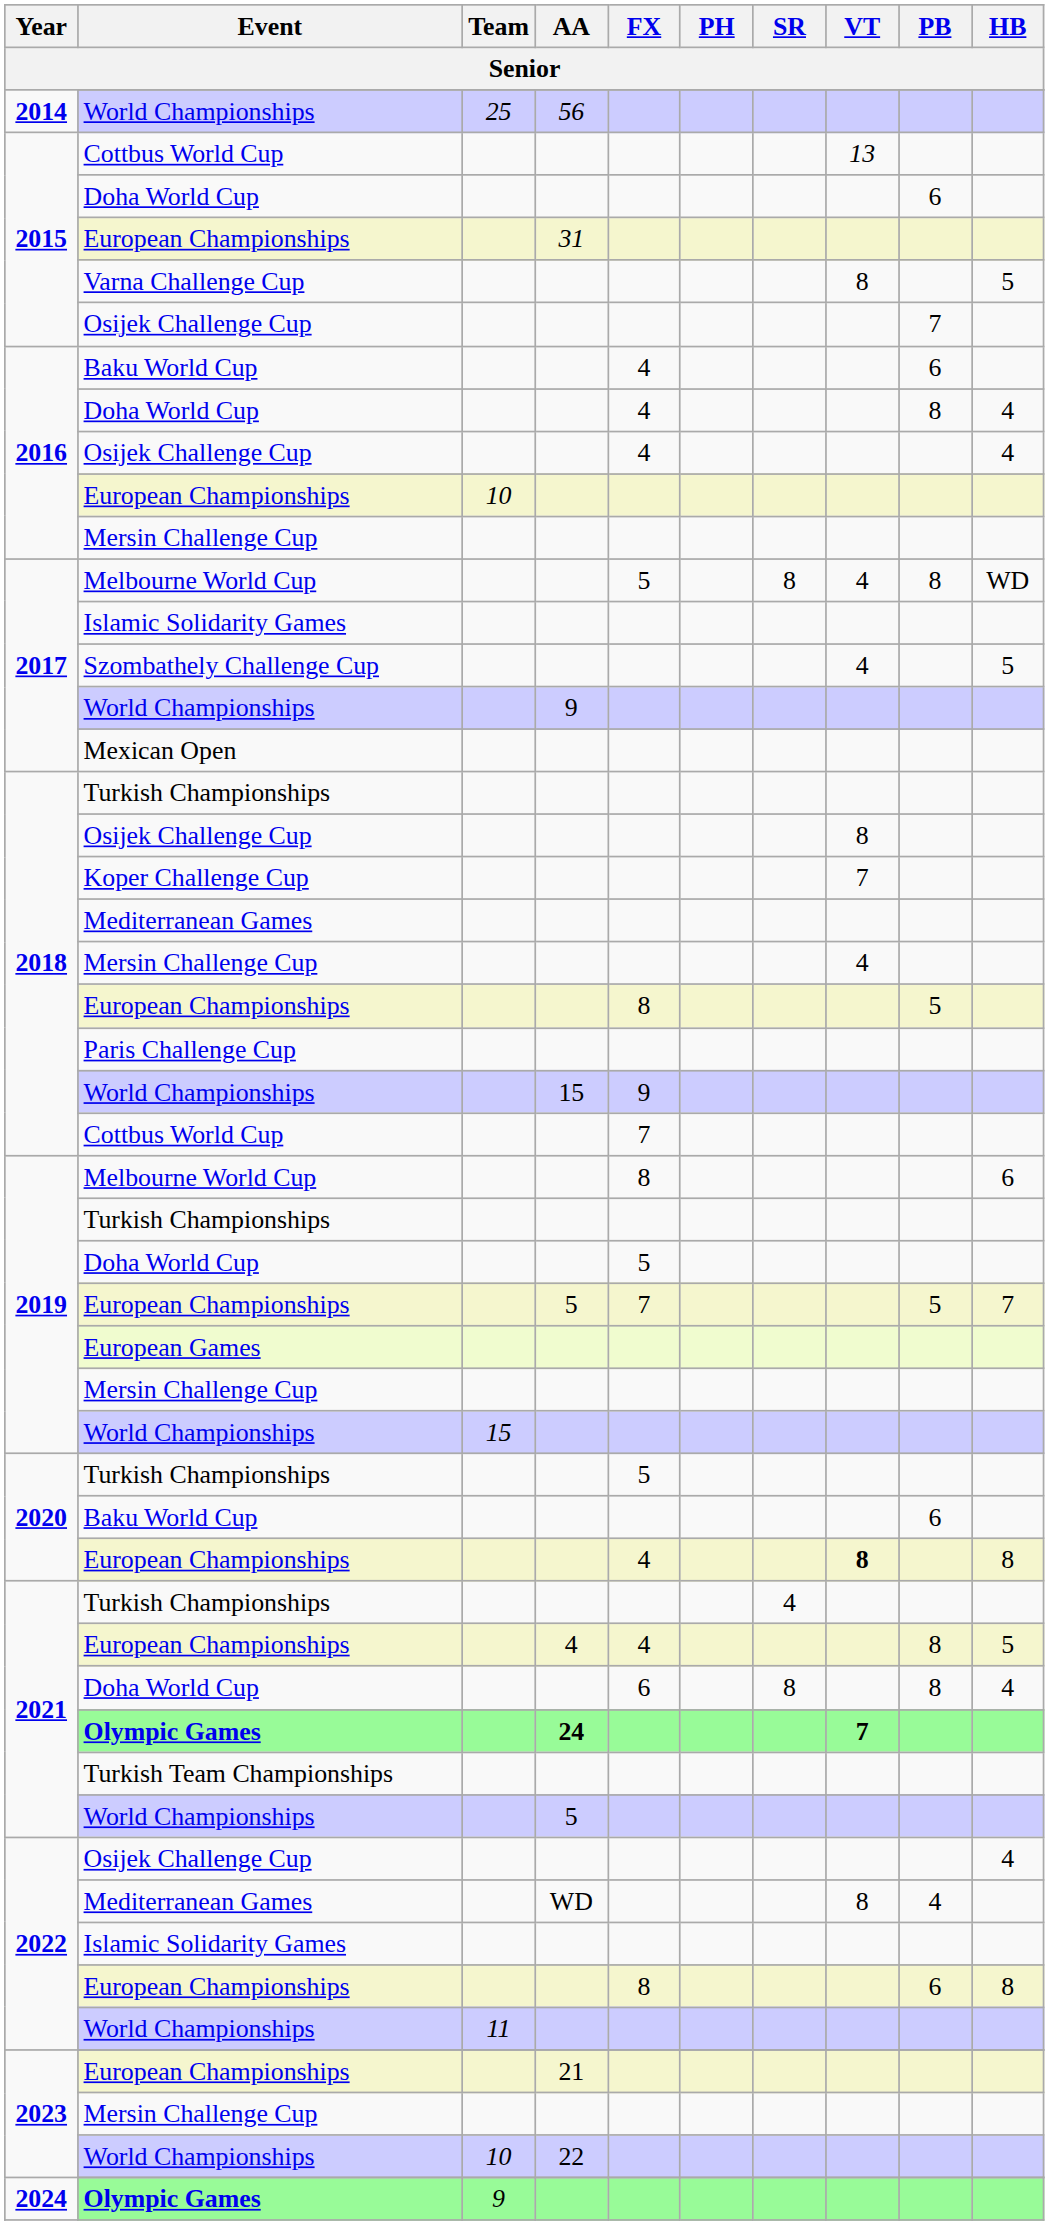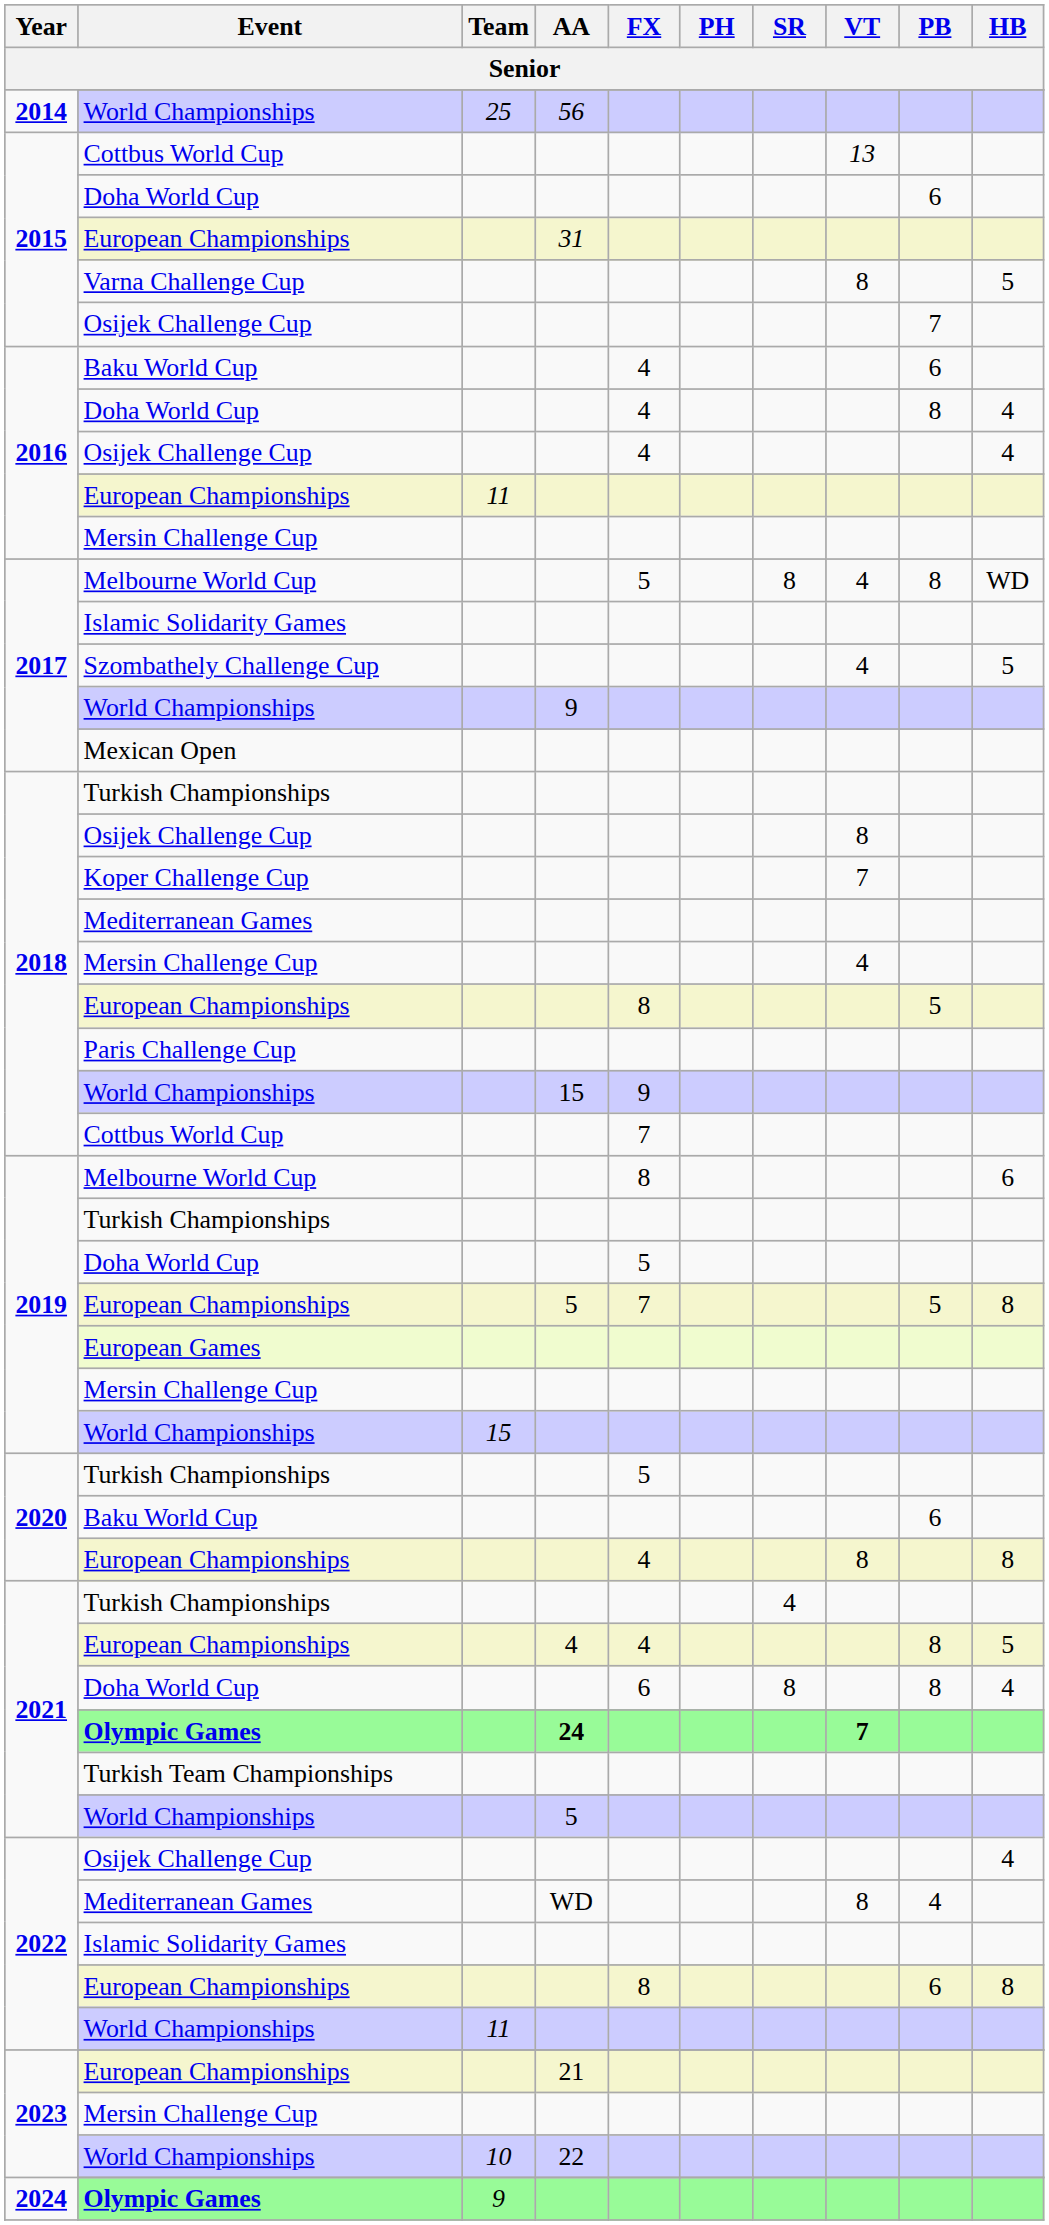 <table class="wikitable sortable" style="text-align:center; font-size:95%;">
 <tr>
 <th width=7% class=unsortable>Year</th>
 <th width=37% class=unsortable>Event</th>
 <th width=7% class=unsortable>Team</th>
 <th width=7% class=unsortable>AA</th>
 <th width=7% class=unsortable><a href='#'>FX</a></th>
 <th width=7% class=unsortable><a href='#'>PH</a></th>
 <th width=7% class=unsortable><a href='#'>SR</a></th>
 <th width=7% class=unsortable><a href='#'>VT</a></th>
 <th width=7% class=unsortable><a href='#'>PB</a></th>
 <th width=7% class=unsortable><a href='#'>HB</a></th>
 </tr>
 <tr>
 <th colspan="10">Senior</th>
 </tr>
 <tr>
 <td rowspan="2"><strong><a href='#'>2014</a></strong></td>
 </tr>
 <tr bgcolor=#CCCCFF>
 <td align=left><a href='#'>World Championships</a></td>
 <td><em>25</em></td>
 <td><em>56</em></td>
 <td></td>
 <td></td>
 <td></td>
 <td></td>
 <td></td>
 <td></td>
 </tr>
 <tr>
 <td rowspan="5"><strong><a href='#'>2015</a></strong></td>
 <td align=left><a href='#'>Cottbus World Cup</a></td>
 <td></td>
 <td></td>
 <td></td>
 <td></td>
 <td></td>
 <td><em>13</em></td>
 <td></td>
 <td></td>
 </tr>
 <tr>
 <td align=left><a href='#'>Doha World Cup</a></td>
 <td></td>
 <td></td>
 <td></td>
 <td></td>
 <td></td>
 <td></td>
 <td>6</td>
 <td></td>
 </tr>
 <tr bgcolor=#F5F6CE>
 <td align=left><a href='#'>European Championships</a></td>
 <td></td>
 <td><em>31</em></td>
 <td></td>
 <td></td>
 <td></td>
 <td></td>
 <td></td>
 <td></td>
 </tr>
 <tr>
 <td align=left><a href='#'>Varna Challenge Cup</a></td>
 <td></td>
 <td></td>
 <td></td>
 <td></td>
 <td></td>
 <td>8</td>
 <td></td>
 <td>5</td>
 </tr>
 <tr>
 <td align=left><a href='#'>Osijek Challenge Cup</a></td>
 <td></td>
 <td></td>
 <td></td>
 <td></td>
 <td></td>
 <td></td>
 <td>7</td>
 <td></td>
 </tr>
 <tr>
 <td rowspan="5"><strong><a href='#'>2016</a></strong></td>
 <td align=left><a href='#'>Baku World Cup</a></td>
 <td></td>
 <td></td>
 <td>4</td>
 <td></td>
 <td></td>
 <td></td>
 <td>6</td>
 <td></td>
 </tr>
 <tr>
 <td align=left><a href='#'>Doha World Cup</a></td>
 <td></td>
 <td></td>
 <td>4</td>
 <td></td>
 <td></td>
 <td></td>
 <td>8</td>
 <td>4</td>
 </tr>
 <tr>
 <td align=left><a href='#'>Osijek Challenge Cup</a></td>
 <td></td>
 <td></td>
 <td>4</td>
 <td></td>
 <td></td>
 <td></td>
 <td></td>
 <td>4</td>
 </tr>
 <tr bgcolor=#F5F6CE>
 <td align=left><a href='#'>European Championships</a></td>
-<td><em>10</em></td>
+<td><em>11</em></td>
 <td></td>
 <td></td>
 <td></td>
 <td></td>
 <td></td>
 <td></td>
 <td></td>
 </tr>
 <tr>
 <td align=left><a href='#'>Mersin Challenge Cup</a></td>
 <td></td>
 <td></td>
 <td></td>
 <td></td>
 <td></td>
 <td></td>
 <td></td>
 <td></td>
 </tr>
 <tr>
 <td rowspan="5"><strong><a href='#'>2017</a></strong></td>
 <td align=left><a href='#'>Melbourne World Cup</a></td>
 <td></td>
 <td></td>
 <td>5</td>
 <td></td>
 <td>8</td>
 <td>4</td>
 <td>8</td>
 <td>WD</td>
 </tr>
 <tr>
 <td align=left><a href='#'>Islamic Solidarity Games</a></td>
 <td></td>
 <td></td>
 <td></td>
 <td></td>
 <td></td>
 <td></td>
 <td></td>
 <td></td>
 </tr>
 <tr>
 <td align=left><a href='#'>Szombathely Challenge Cup</a></td>
 <td></td>
 <td></td>
 <td></td>
 <td></td>
 <td></td>
 <td>4</td>
 <td></td>
 <td>5</td>
 </tr>
 <tr bgcolor=#CCCCFF>
 <td align=left><a href='#'>World Championships</a></td>
 <td></td>
 <td>9</td>
 <td></td>
 <td></td>
 <td></td>
 <td></td>
 <td></td>
 <td></td>
 </tr>
 <tr>
 <td align=left>Mexican Open</td>
 <td></td>
 <td></td>
 <td></td>
 <td></td>
 <td></td>
 <td></td>
 <td></td>
 <td></td>
 </tr>
 <tr>
 <td rowspan="9"><strong><a href='#'>2018</a></strong></td>
 <td align=left>Turkish Championships</td>
 <td></td>
 <td></td>
 <td></td>
 <td></td>
 <td></td>
 <td></td>
 <td></td>
 <td></td>
 </tr>
 <tr>
 <td align=left><a href='#'>Osijek Challenge Cup</a></td>
 <td></td>
 <td></td>
 <td></td>
 <td></td>
 <td></td>
 <td>8</td>
 <td></td>
 <td></td>
 </tr>
 <tr>
 <td align=left><a href='#'>Koper Challenge Cup</a></td>
 <td></td>
 <td></td>
 <td></td>
 <td></td>
 <td></td>
 <td>7</td>
 <td></td>
 <td></td>
 </tr>
 <tr>
 <td align=left><a href='#'>Mediterranean Games</a></td>
 <td></td>
 <td></td>
 <td></td>
 <td></td>
 <td></td>
 <td></td>
 <td></td>
 <td></td>
 </tr>
 <tr>
 <td align=left><a href='#'>Mersin Challenge Cup</a></td>
 <td></td>
 <td></td>
 <td></td>
 <td></td>
 <td></td>
 <td>4</td>
 <td></td>
 <td></td>
 </tr>
 <tr bgcolor=#F5F6CE>
 <td align=left><a href='#'>European Championships</a></td>
 <td></td>
 <td></td>
 <td>8</td>
 <td></td>
 <td></td>
 <td></td>
 <td>5</td>
 <td></td>
 </tr>
 <tr>
 <td align=left><a href='#'>Paris Challenge Cup</a></td>
 <td></td>
 <td></td>
 <td></td>
 <td></td>
 <td></td>
 <td></td>
 <td></td>
 <td></td>
 </tr>
 <tr bgcolor=#CCCCFF>
 <td align=left><a href='#'>World Championships</a></td>
 <td></td>
 <td>15</td>
 <td>9</td>
 <td></td>
 <td></td>
 <td></td>
 <td></td>
 <td></td>
 </tr>
 <tr>
 <td align=left><a href='#'>Cottbus World Cup</a></td>
 <td></td>
 <td></td>
 <td>7</td>
 <td></td>
 <td></td>
 <td></td>
 <td></td>
 <td></td>
 </tr>
 <tr>
 <td rowspan="7"><strong><a href='#'>2019</a></strong></td>
 <td align=left><a href='#'>Melbourne World Cup</a></td>
 <td></td>
 <td></td>
 <td>8</td>
 <td></td>
 <td></td>
 <td></td>
 <td></td>
 <td>6</td>
 </tr>
 <tr>
 <td align=left>Turkish Championships</td>
 <td></td>
 <td></td>
 <td></td>
 <td></td>
 <td></td>
 <td></td>
 <td></td>
 <td></td>
 </tr>
 <tr>
 <td align=left><a href='#'>Doha World Cup</a></td>
 <td></td>
 <td></td>
 <td>5</td>
 <td></td>
 <td></td>
 <td></td>
 <td></td>
 <td></td>
 </tr>
 <tr bgcolor=#F5F6CE>
 <td align=left><a href='#'>European Championships</a></td>
 <td></td>
 <td>5</td>
 <td>7</td>
 <td></td>
 <td></td>
 <td></td>
 <td>5</td>
-<td>7</td>
+<td>8</td>
 </tr>
 <tr bgcolor=#f0fccf>
 <td align=left><a href='#'>European Games</a></td>
 <td></td>
 <td></td>
 <td></td>
 <td></td>
 <td></td>
 <td></td>
 <td></td>
 <td></td>
 </tr>
 <tr>
 <td align=left><a href='#'>Mersin Challenge Cup</a></td>
 <td></td>
 <td></td>
 <td></td>
 <td></td>
 <td></td>
 <td></td>
 <td></td>
 <td></td>
 </tr>
 <tr bgcolor=#CCCCFF>
 <td align=left><a href='#'>World Championships</a></td>
 <td><em>15</em></td>
 <td></td>
 <td></td>
 <td></td>
 <td></td>
 <td></td>
 <td></td>
 <td></td>
 </tr>
 <tr>
 <td rowspan="3"><strong><a href='#'>2020</a></strong></td>
 <td align=left>Turkish Championships</td>
 <td></td>
 <td></td>
 <td>5</td>
 <td></td>
 <td></td>
 <td></td>
 <td></td>
 <td></td>
 </tr>
 <tr>
 <td align=left><a href='#'>Baku World Cup</a></td>
 <td></td>
 <td></td>
 <td></td>
 <td></td>
 <td></td>
 <td></td>
 <td>6</td>
 <td></td>
 </tr>
 <tr bgcolor=#F5F6CE>
 <td align=left><a href='#'>European Championships</a></td>
 <td></td>
 <td></td>
 <td>4</td>
 <td></td>
 <td></td>
-<td><strong>8</strong></td>
+<td>8</td>
 <td></td>
 <td>8</td>
 </tr>
 <tr>
 <td rowspan="6"><strong><a href='#'>2021</a></strong></td>
 <td align=left>Turkish Championships</td>
 <td></td>
 <td></td>
 <td></td>
 <td></td>
 <td>4</td>
 <td></td>
 <td></td>
 <td></td>
 </tr>
 <tr bgcolor=#F5F6CE>
 <td align=left><a href='#'>European Championships</a></td>
 <td></td>
 <td>4</td>
 <td>4</td>
 <td></td>
 <td></td>
 <td></td>
 <td>8</td>
 <td>5</td>
 </tr>
 <tr>
 <td align=left><a href='#'>Doha World Cup</a></td>
 <td></td>
 <td></td>
 <td>6</td>
 <td></td>
 <td>8</td>
 <td></td>
 <td>8</td>
 <td>4</td>
 </tr>
 <tr bgcolor=98FB98>
 <td align=left><strong><a href='#'>Olympic Games</a></strong></td>
 <td></td>
 <td><strong>24</strong></td>
 <td></td>
 <td></td>
 <td></td>
 <td><strong>7</strong></td>
 <td></td>
 <td></td>
 </tr>
 <tr>
 <td align=left>Turkish Team Championships</td>
 <td></td>
 <td></td>
 <td></td>
 <td></td>
 <td></td>
 <td></td>
 <td></td>
 <td></td>
 </tr>
 <tr bgcolor=#CCCCFF>
 <td align=left><a href='#'>World Championships</a></td>
 <td></td>
 <td>5</td>
 <td></td>
 <td></td>
 <td></td>
 <td></td>
 <td></td>
 <td></td>
 </tr>
 <tr>
 <td rowspan="5"><strong><a href='#'>2022</a></strong></td>
 <td align=left><a href='#'>Osijek Challenge Cup</a></td>
 <td></td>
 <td></td>
 <td></td>
 <td></td>
 <td></td>
 <td></td>
 <td></td>
 <td>4</td>
 </tr>
 <tr>
 <td align=left><a href='#'>Mediterranean Games</a></td>
 <td></td>
 <td>WD</td>
 <td></td>
 <td></td>
 <td></td>
 <td>8</td>
 <td>4</td>
 <td></td>
 </tr>
 <tr>
 <td align=left><a href='#'>Islamic Solidarity Games</a></td>
 <td></td>
 <td></td>
 <td></td>
 <td></td>
 <td></td>
 <td></td>
 <td></td>
 <td></td>
 </tr>
 <tr bgcolor=#F5F6CE>
 <td align=left><a href='#'>European Championships</a></td>
 <td></td>
 <td></td>
 <td>8</td>
 <td></td>
 <td></td>
 <td></td>
 <td>6</td>
 <td>8</td>
 </tr>
 <tr bgcolor=#CCCCFF>
 <td align=left><a href='#'>World Championships</a></td>
 <td><em>11</em></td>
 <td></td>
 <td></td>
 <td></td>
 <td></td>
 <td></td>
 <td></td>
 <td></td>
 </tr>
 <tr>
 <td rowspan="4"><strong><a href='#'>2023</a></strong></td>
 </tr>
 <tr bgcolor=#F5F6CE>
 <td align=left><a href='#'>European Championships</a></td>
 <td></td>
 <td>21</td>
 <td></td>
 <td></td>
 <td></td>
 <td></td>
 <td></td>
 <td></td>
 </tr>
 <tr>
 <td align=left><a href='#'>Mersin Challenge Cup</a></td>
 <td></td>
 <td></td>
 <td></td>
 <td></td>
 <td></td>
 <td></td>
 <td></td>
 <td></td>
 </tr>
 <tr bgcolor=#CCCCFF>
 <td align=left><a href='#'>World Championships</a></td>
 <td><em>10</em></td>
 <td>22</td>
 <td></td>
 <td></td>
 <td></td>
 <td></td>
 <td></td>
 <td></td>
 </tr>
 <tr>
 <td rowspan="2"><strong><a href='#'>2024</a></strong></td>
 </tr>
 <tr bgcolor=98FB98>
 <td align=left><strong><a href='#'>Olympic Games</a></strong></td>
 <td><em>9</em></td>
 <td></td>
 <td></td>
 <td></td>
 <td></td>
 <td></td>
 <td></td>
 <td></td>
 </tr>
 </table>
